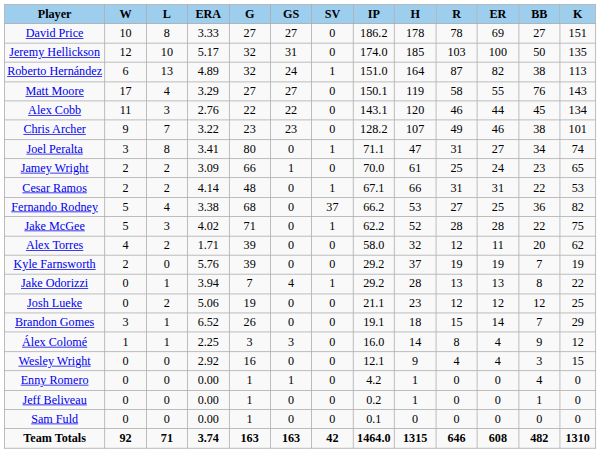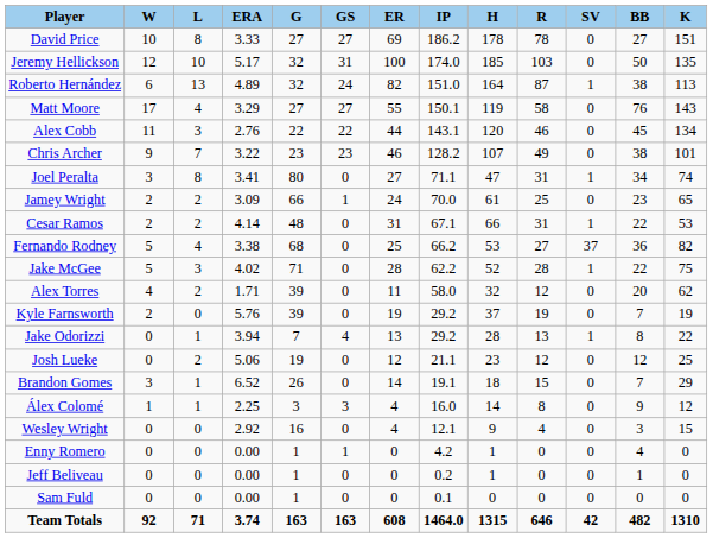 <table class="wikitable sortable">
 <tr>
 <th style="background:#9eceee; width:17%;">Player</th>
 <th style="background:#9eceee; width:7%;">W</th>
 <th style="background:#9eceee; width:7%;">L</th>
 <th style="background:#9eceee; width:7%;">ERA</th>
 <th style="background:#9eceee; width:7%;">G</th>
 <th style="background:#9eceee; width:7%;">GS</th>
-<th style="background:#9eceee; width:7%;">SV</th>
+<th style="background:#9eceee; width:7%;">ER</th>
 <th style="background:#9eceee; width:7%;">IP</th>
 <th style="background:#9eceee; width:7%;">H</th>
 <th style="background:#9eceee; width:7%;">R</th>
-<th style="background:#9eceee; width:7%;">ER</th>
+<th style="background:#9eceee; width:7%;">SV</th>
 <th style="background:#9eceee; width:7%;">BB</th>
 <th style="background:#9eceee; width:7%;">K</th>
 </tr>
 <tr style="text-align:center;">
 <td><a href='#'>David Price</a></td>
 <td>10</td>
 <td>8</td>
 <td>3.33</td>
 <td>27</td>
 <td>27</td>
-<td>0</td>
+<td>69</td>
 <td>186.2</td>
 <td>178</td>
 <td>78</td>
-<td>69</td>
+<td>0</td>
 <td>27</td>
 <td>151</td>
 </tr>
 <tr align=center>
 <td><a href='#'>Jeremy Hellickson</a></td>
 <td>12</td>
 <td>10</td>
 <td>5.17</td>
 <td>32</td>
 <td>31</td>
-<td>0</td>
+<td>100</td>
 <td>174.0</td>
 <td>185</td>
 <td>103</td>
-<td>100</td>
+<td>0</td>
 <td>50</td>
 <td>135</td>
 </tr>
 <tr align=center>
 <td><a href='#'>Roberto Hernández</a></td>
 <td>6</td>
 <td>13</td>
 <td>4.89</td>
 <td>32</td>
 <td>24</td>
-<td>1</td>
+<td>82</td>
 <td>151.0</td>
 <td>164</td>
 <td>87</td>
-<td>82</td>
+<td>1</td>
 <td>38</td>
 <td>113</td>
 </tr>
 <tr align=center>
 <td><a href='#'>Matt Moore</a></td>
 <td>17</td>
 <td>4</td>
 <td>3.29</td>
 <td>27</td>
 <td>27</td>
-<td>0</td>
+<td>55</td>
 <td>150.1</td>
 <td>119</td>
 <td>58</td>
-<td>55</td>
+<td>0</td>
 <td>76</td>
 <td>143</td>
 </tr>
 <tr align=center>
 <td><a href='#'>Alex Cobb</a></td>
 <td>11</td>
 <td>3</td>
 <td>2.76</td>
 <td>22</td>
 <td>22</td>
-<td>0</td>
+<td>44</td>
 <td>143.1</td>
 <td>120</td>
 <td>46</td>
-<td>44</td>
+<td>0</td>
 <td>45</td>
 <td>134</td>
 </tr>
 <tr align=center>
 <td><a href='#'>Chris Archer</a></td>
 <td>9</td>
 <td>7</td>
 <td>3.22</td>
 <td>23</td>
 <td>23</td>
-<td>0</td>
+<td>46</td>
 <td>128.2</td>
 <td>107</td>
 <td>49</td>
-<td>46</td>
+<td>0</td>
 <td>38</td>
 <td>101</td>
 </tr>
 <tr align=center>
 <td><a href='#'>Joel Peralta</a></td>
 <td>3</td>
 <td>8</td>
 <td>3.41</td>
 <td>80</td>
 <td>0</td>
-<td>1</td>
+<td>27</td>
 <td>71.1</td>
 <td>47</td>
 <td>31</td>
-<td>27</td>
+<td>1</td>
 <td>34</td>
 <td>74</td>
 </tr>
 <tr align=center>
 <td><a href='#'>Jamey Wright</a></td>
 <td>2</td>
 <td>2</td>
 <td>3.09</td>
 <td>66</td>
 <td>1</td>
-<td>0</td>
+<td>24</td>
 <td>70.0</td>
 <td>61</td>
 <td>25</td>
-<td>24</td>
+<td>0</td>
 <td>23</td>
 <td>65</td>
 </tr>
 <tr align=center>
 <td><a href='#'>Cesar Ramos</a></td>
 <td>2</td>
 <td>2</td>
 <td>4.14</td>
 <td>48</td>
 <td>0</td>
-<td>1</td>
+<td>31</td>
 <td>67.1</td>
 <td>66</td>
 <td>31</td>
-<td>31</td>
+<td>1</td>
 <td>22</td>
 <td>53</td>
 </tr>
 <tr align=center>
 <td><a href='#'>Fernando Rodney</a></td>
 <td>5</td>
 <td>4</td>
 <td>3.38</td>
 <td>68</td>
 <td>0</td>
-<td>37</td>
+<td>25</td>
 <td>66.2</td>
 <td>53</td>
 <td>27</td>
-<td>25</td>
+<td>37</td>
 <td>36</td>
 <td>82</td>
 </tr>
 <tr align=center>
 <td><a href='#'>Jake McGee</a></td>
 <td>5</td>
 <td>3</td>
 <td>4.02</td>
 <td>71</td>
 <td>0</td>
-<td>1</td>
+<td>28</td>
 <td>62.2</td>
 <td>52</td>
 <td>28</td>
-<td>28</td>
+<td>1</td>
 <td>22</td>
 <td>75</td>
 </tr>
 <tr align=center>
 <td><a href='#'>Alex Torres</a></td>
 <td>4</td>
 <td>2</td>
 <td>1.71</td>
 <td>39</td>
 <td>0</td>
-<td>0</td>
+<td>11</td>
 <td>58.0</td>
 <td>32</td>
 <td>12</td>
-<td>11</td>
+<td>0</td>
 <td>20</td>
 <td>62</td>
 </tr>
 <tr align=center>
 <td><a href='#'>Kyle Farnsworth</a></td>
 <td>2</td>
 <td>0</td>
 <td>5.76</td>
 <td>39</td>
 <td>0</td>
-<td>0</td>
+<td>19</td>
 <td>29.2</td>
 <td>37</td>
 <td>19</td>
-<td>19</td>
+<td>0</td>
 <td>7</td>
 <td>19</td>
 </tr>
 <tr align=center>
 <td><a href='#'>Jake Odorizzi</a></td>
 <td>0</td>
 <td>1</td>
 <td>3.94</td>
 <td>7</td>
 <td>4</td>
-<td>1</td>
+<td>13</td>
 <td>29.2</td>
 <td>28</td>
 <td>13</td>
-<td>13</td>
+<td>1</td>
 <td>8</td>
 <td>22</td>
 </tr>
 <tr align=center>
 <td><a href='#'>Josh Lueke</a></td>
 <td>0</td>
 <td>2</td>
 <td>5.06</td>
 <td>19</td>
 <td>0</td>
-<td>0</td>
+<td>12</td>
 <td>21.1</td>
 <td>23</td>
 <td>12</td>
-<td>12</td>
+<td>0</td>
 <td>12</td>
 <td>25</td>
 </tr>
 <tr align=center>
 <td><a href='#'>Brandon Gomes</a></td>
 <td>3</td>
 <td>1</td>
 <td>6.52</td>
 <td>26</td>
 <td>0</td>
-<td>0</td>
+<td>14</td>
 <td>19.1</td>
 <td>18</td>
 <td>15</td>
-<td>14</td>
+<td>0</td>
 <td>7</td>
 <td>29</td>
 </tr>
 <tr align=center>
 <td><a href='#'>Álex Colomé</a></td>
 <td>1</td>
 <td>1</td>
 <td>2.25</td>
 <td>3</td>
 <td>3</td>
-<td>0</td>
+<td>4</td>
 <td>16.0</td>
 <td>14</td>
 <td>8</td>
-<td>4</td>
+<td>0</td>
 <td>9</td>
 <td>12</td>
 </tr>
 <tr align=center>
 <td><a href='#'>Wesley Wright</a></td>
 <td>0</td>
 <td>0</td>
 <td>2.92</td>
 <td>16</td>
 <td>0</td>
-<td>0</td>
+<td>4</td>
 <td>12.1</td>
 <td>9</td>
 <td>4</td>
-<td>4</td>
+<td>0</td>
 <td>3</td>
 <td>15</td>
 </tr>
 <tr align=center>
 <td><a href='#'>Enny Romero</a></td>
 <td>0</td>
 <td>0</td>
 <td>0.00</td>
 <td>1</td>
 <td>1</td>
 <td>0</td>
 <td>4.2</td>
 <td>1</td>
 <td>0</td>
 <td>0</td>
 <td>4</td>
 <td>0</td>
 </tr>
 <tr align=center>
 <td><a href='#'>Jeff Beliveau</a></td>
 <td>0</td>
 <td>0</td>
 <td>0.00</td>
 <td>1</td>
 <td>0</td>
 <td>0</td>
 <td>0.2</td>
 <td>1</td>
 <td>0</td>
 <td>0</td>
 <td>1</td>
 <td>0</td>
 </tr>
 <tr align=center>
 <td><a href='#'>Sam Fuld</a></td>
 <td>0</td>
 <td>0</td>
 <td>0.00</td>
 <td>1</td>
 <td>0</td>
 <td>0</td>
 <td>0.1</td>
 <td>0</td>
 <td>0</td>
 <td>0</td>
 <td>0</td>
 <td>0</td>
 </tr>
 <tr align=center>
 <td><strong>Team Totals</strong></td>
 <td><strong>92</strong></td>
 <td><strong>71</strong></td>
 <td><strong>3.74</strong></td>
 <td><strong>163</strong></td>
 <td><strong>163</strong></td>
-<td><strong>42</strong></td>
+<td><strong>608</strong></td>
 <td><strong>1464.0</strong></td>
 <td><strong>1315</strong></td>
 <td><strong>646</strong></td>
-<td><strong>608</strong></td>
+<td><strong>42</strong></td>
 <td><strong>482</strong></td>
 <td><strong>1310</strong></td>
 </tr>
 </table>
